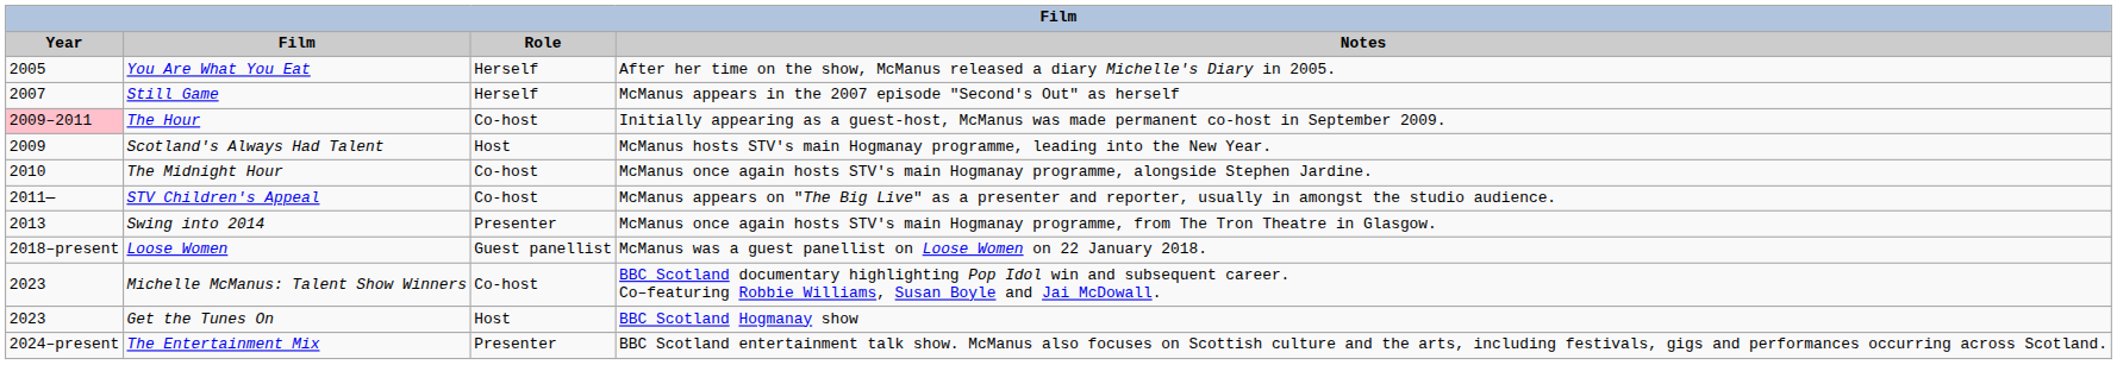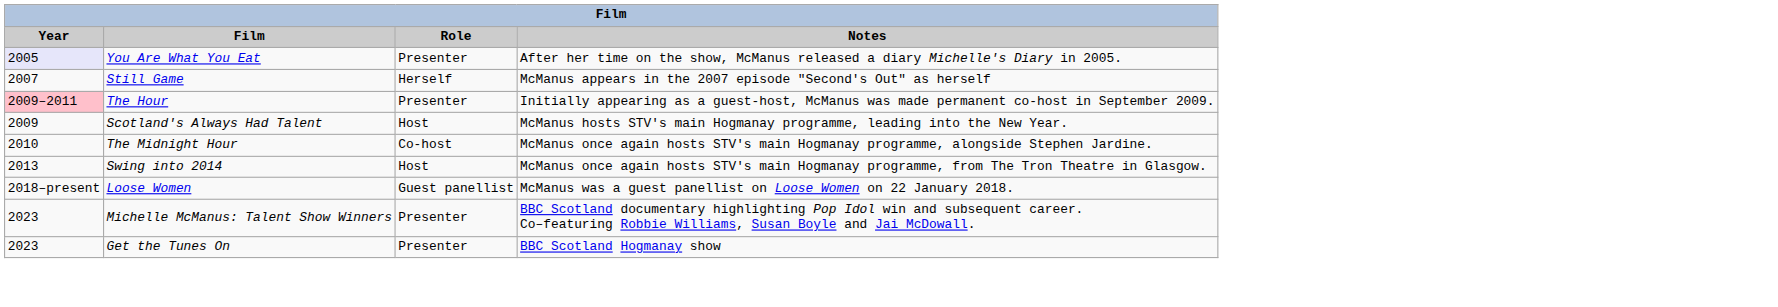 <table class="wikitable" style="font-size:90%">
 <tr style="text-align:center;">
 <th colspan=4 style="background:#B0C4DE;">Film</th>
 </tr>
 <tr style="text-align:center;">
 <th style="background:#ccc;">Year</th>
 <th style="background:#ccc;">Film</th>
 <th style="background:#ccc;">Role</th>
 <th style="background:#ccc;">Notes</th>
 </tr>
 <tr>
-<td>2005</td>
+<td style="background: lavender;">2005</td>
 <td><em><a href='#'>You Are What You Eat</a></em></td>
-<td>Herself</td>
+<td>Presenter</td>
 <td>After her time on the show, McManus released a diary <em>Michelle's Diary</em> in 2005.</td>
 </tr>
 <tr>
 <td>2007</td>
 <td><em><a href='#'>Still Game</a></em></td>
 <td>Herself</td>
 <td>McManus appears in the 2007 episode "Second's Out" as herself</td>
 </tr>
 <tr>
 <td style="background: pink;">2009–2011</td>
 <td><em><a href='#'>The Hour</a></em></td>
-<td>Co-host</td>
+<td>Presenter</td>
 <td>Initially appearing as a guest-host, McManus was made permanent co-host in September 2009.</td>
 </tr>
 <tr>
 <td>2009</td>
 <td><em>Scotland's Always Had Talent</em></td>
 <td>Host</td>
 <td>McManus hosts STV's main Hogmanay programme, leading into the New Year.</td>
 </tr>
 <tr>
 <td>2010</td>
 <td><em>The Midnight Hour</em></td>
 <td>Co-host</td>
 <td>McManus once again hosts STV's main Hogmanay programme, alongside Stephen Jardine.</td>
 </tr>
 <tr>
-<td>2011—</td>
-<td><em><a href='#'>STV Children's Appeal</a></em></td>
-<td>Co-host</td>
-<td>McManus appears on "<em>The Big Live</em>" as a presenter and reporter, usually in amongst the studio audience.</td>
-</tr>
-<tr>
 <td>2013</td>
 <td><em>Swing into 2014</em></td>
-<td>Presenter</td>
+<td>Host</td>
 <td>McManus once again hosts STV's main Hogmanay programme, from The Tron Theatre in Glasgow.</td>
 </tr>
 <tr>
 <td>2018–present</td>
 <td><em><a href='#'>Loose Women</a></em></td>
 <td>Guest panellist</td>
 <td>McManus was a guest panellist on <em><a href='#'>Loose Women</a></em> on 22 January 2018.</td>
 </tr>
 <tr>
 <td>2023</td>
 <td><em>Michelle McManus: Talent Show Winners</em></td>
-<td>Co-host</td>
+<td>Presenter</td>
 <td><a href='#'>BBC Scotland</a> documentary highlighting <em>Pop Idol</em> win and subsequent career. <br> Co–featuring <a href='#'>Robbie Williams</a>, <a href='#'>Susan Boyle</a> and <a href='#'>Jai McDowall</a>.</td>
 </tr>
 <tr>
 <td>2023</td>
 <td><em>Get the Tunes On</em></td>
-<td>Host</td>
+<td>Presenter</td>
 <td><a href='#'>BBC Scotland</a> <a href='#'>Hogmanay</a> show</td>
 </tr>
-<tr>
-<td>2024–present</td>
-<td><em><a href='#'>The Entertainment Mix</a></em></td>
-<td>Presenter</td>
-<td>BBC Scotland entertainment talk show. McManus also focuses on Scottish culture and the arts, including festivals, gigs and performances occurring across Scotland.</td>
-</tr>
 </table>
